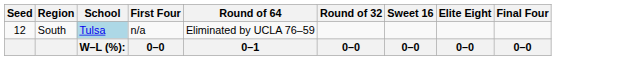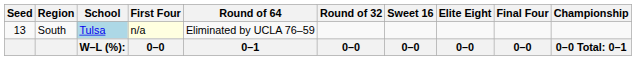 <table class="sortable wikitable" style="white-space:nowrap; font-size:90%">
 <tr>
 <th>Seed</th>
 <th>Region</th>
 <th>School</th>
 <th>First Four</th>
 <th>Round of 64</th>
 <th>Round of 32</th>
 <th>Sweet 16</th>
 <th>Elite Eight</th>
 <th>Final Four</th>
+<th>Championship</th>
 </tr>
 <tr>
-<td align=center>12</td>
+<td align=center>13</td>
 <td>South</td>
 <td style="background: lightblue;"><a href='#'>Tulsa</a></td>
-<td>n/a</td>
+<td style="background: lightyellow;">n/a</td>
 <td>Eliminated by UCLA 76–59</td>
+<td></td>
 <td></td>
 <td></td>
 <td></td>
 <td></td>
 </tr>
 <tr>
 <th></th>
 <th></th>
 <th>W–L (%):</th>
 <th>0–0 </th>
 <th>0–1 </th>
 <th>0–0 </th>
 <th>0–0 </th>
 <th>0–0 </th>
 <th>0–0 </th>
+<th>0–0 Total: 0–1 </th>
 </tr>
 </table>
